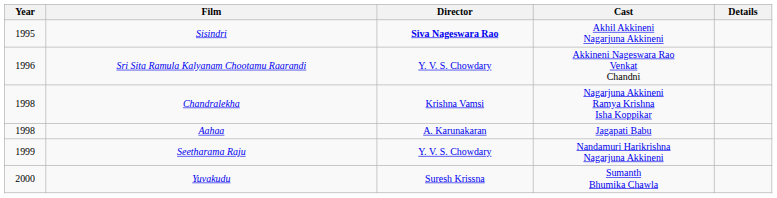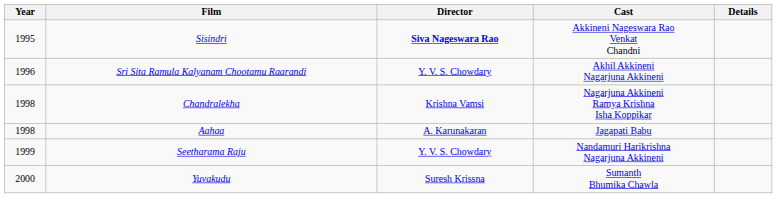 <table class="wikitable sortable"  style="text-align:center; width:98%;">
 <tr>
 <th>Year</th>
 <th>Film</th>
 <th>Director</th>
 <th>Cast</th>
 <th>Details</th>
 </tr>
 <tr>
 <td>1995</td>
 <td><em><a href='#'>Sisindri</a></em></td>
 <td><strong><a href='#'>Siva Nageswara Rao</a></strong></td>
-<td><a href='#'>Akhil Akkineni</a><br><a href='#'>Nagarjuna Akkineni</a></td>
+<td><a href='#'>Akkineni Nageswara Rao</a><br><a href='#'>Venkat</a><br>Chandni</td>
 <td></td>
 </tr>
 <tr>
 <td>1996</td>
 <td><em><a href='#'>Sri Sita Ramula Kalyanam Chootamu Raarandi</a></em></td>
 <td><a href='#'>Y. V. S. Chowdary</a></td>
-<td><a href='#'>Akkineni Nageswara Rao</a><br><a href='#'>Venkat</a><br>Chandni</td>
+<td><a href='#'>Akhil Akkineni</a><br><a href='#'>Nagarjuna Akkineni</a></td>
 <td></td>
 </tr>
 <tr>
 <td>1998</td>
 <td><em><a href='#'>Chandralekha</a></em></td>
 <td><a href='#'>Krishna Vamsi</a></td>
 <td><a href='#'>Nagarjuna Akkineni</a><br><a href='#'>Ramya Krishna</a><br><a href='#'>Isha Koppikar</a></td>
 <td></td>
 </tr>
 <tr>
 <td>1998</td>
 <td><em><a href='#'>Aahaa</a></em></td>
 <td><a href='#'>A. Karunakaran</a></td>
 <td><a href='#'>Jagapati Babu</a></td>
 <td></td>
 </tr>
 <tr>
 <td>1999</td>
 <td><em><a href='#'>Seetharama Raju</a></em></td>
 <td><a href='#'>Y. V. S. Chowdary</a></td>
 <td><a href='#'>Nandamuri Harikrishna</a><br><a href='#'>Nagarjuna Akkineni</a></td>
 <td></td>
 </tr>
 <tr>
 <td>2000</td>
 <td><em><a href='#'>Yuvakudu</a></em></td>
 <td><a href='#'>Suresh Krissna</a></td>
 <td><a href='#'>Sumanth</a><br><a href='#'>Bhumika Chawla</a></td>
 <td></td>
 </tr>
 </table>
